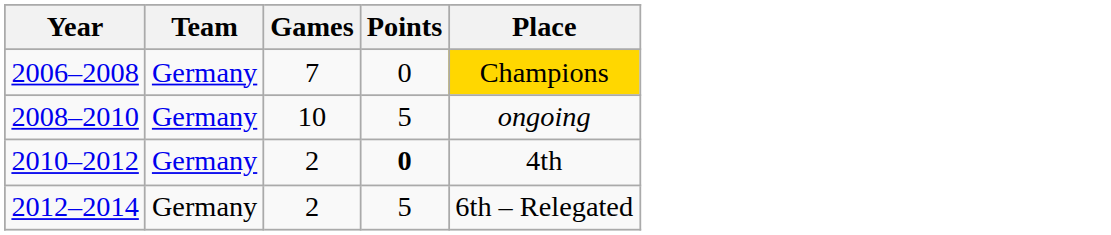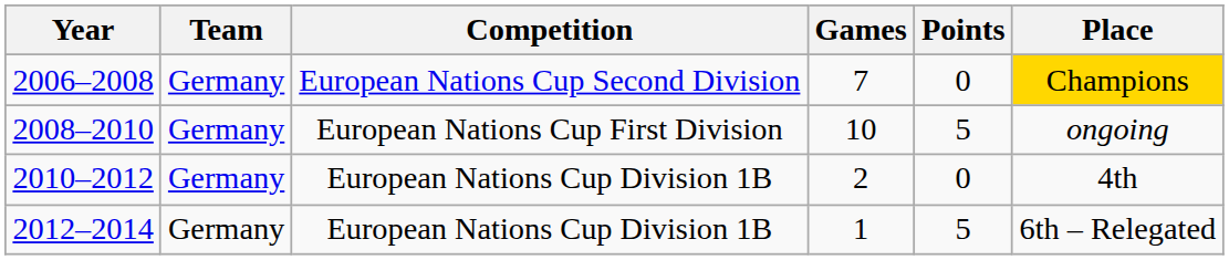 <table class="wikitable">
 <tr>
 <th>Year</th>
 <th>Team</th>
+<th>Competition</th>
 <th>Games</th>
 <th>Points</th>
 <th>Place</th>
 </tr>
 <tr align="center">
 <td><a href='#'>2006–2008</a></td>
 <td><a href='#'>Germany</a></td>
+<td><a href='#'>European Nations Cup Second Division</a></td>
 <td>7</td>
 <td>0</td>
 <td bgcolor="#FFD700">Champions</td>
 </tr>
 <tr align="center">
 <td><a href='#'>2008–2010</a></td>
 <td><a href='#'>Germany</a></td>
+<td>European Nations Cup First Division</td>
 <td>10</td>
 <td>5</td>
 <td><em>ongoing</em></td>
 </tr>
 <tr align="center">
 <td><a href='#'>2010–2012</a></td>
 <td><a href='#'>Germany</a></td>
+<td>European Nations Cup Division 1B</td>
 <td>2</td>
-<td><strong>0</strong></td>
+<td>0</td>
 <td>4th</td>
 </tr>
 <tr align="center">
 <td><a href='#'>2012–2014</a></td>
 <td>Germany</td>
-<td>2</td>
+<td>European Nations Cup Division 1B</td>
+<td>1</td>
 <td>5</td>
 <td>6th – Relegated</td>
 </tr>
 </table>
